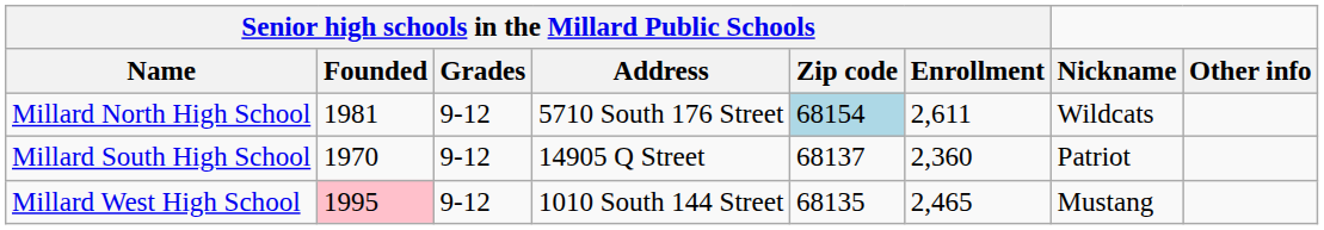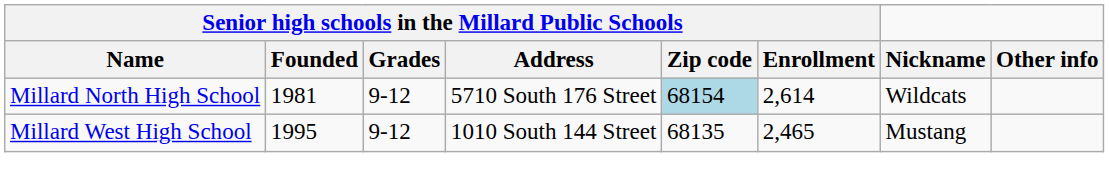 <table class="wikitable">
 <tr>
 <th align="center" colspan="6"><a href='#'>Senior high schools</a> in the <a href='#'>Millard Public Schools</a></th>
 </tr>
 <tr>
 <th>Name</th>
 <th>Founded</th>
 <th>Grades</th>
 <th>Address</th>
 <th>Zip code</th>
 <th>Enrollment</th>
 <th>Nickname</th>
 <th>Other info</th>
 </tr>
 <tr>
 <td><a href='#'>Millard North High School</a></td>
 <td>1981</td>
 <td>9-12</td>
 <td>5710 South 176 Street</td>
 <td style="background: lightblue;">68154</td>
-<td>2,611</td>
+<td>2,614</td>
 <td>Wildcats</td>
 <td></td>
 </tr>
 <tr>
-<td><a href='#'>Millard South High School</a></td>
-<td>1970</td>
-<td>9-12</td>
-<td>14905 Q Street</td>
-<td>68137</td>
-<td>2,360</td>
-<td>Patriot</td>
-<td></td>
-</tr>
-<tr>
 <td><a href='#'>Millard West High School</a></td>
-<td style="background: pink;">1995</td>
+<td>1995</td>
 <td>9-12</td>
 <td>1010 South 144 Street</td>
 <td>68135</td>
 <td>2,465</td>
 <td>Mustang</td>
 <td></td>
 </tr>
 </table>
